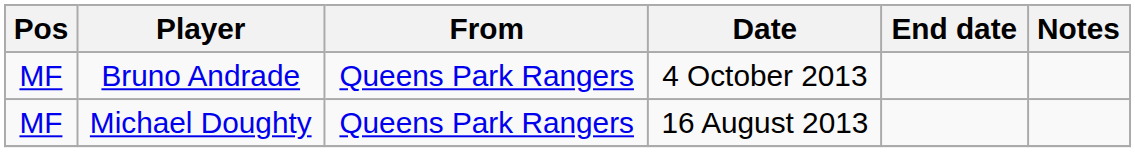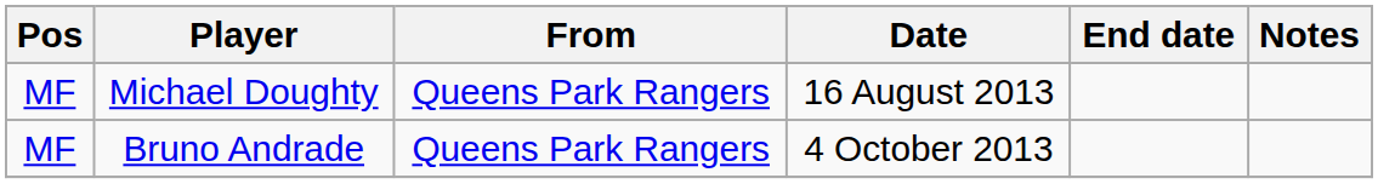 <table width=65% class="wikitable" style="text-align:center; font-size:95%;">
 <tr>
 <th>Pos</th>
 <th>Player</th>
 <th>From</th>
 <th>Date</th>
 <th>End date</th>
 <th>Notes</th>
 </tr>
 <tr --->
 <td><a href='#'>MF</a></td>
+<td><a href='#'>Michael Doughty</a></td>
+<td><a href='#'>Queens Park Rangers</a></td>
+<td>16 August 2013</td>
+<td></td>
+<td></td>
+</tr>
+<tr --->
+<td><a href='#'>MF</a></td>
 <td><a href='#'>Bruno Andrade</a></td>
 <td><a href='#'>Queens Park Rangers</a></td>
 <td>4 October 2013</td>
 <td></td>
 <td></td>
 </tr>
 <tr --->
-<td><a href='#'>MF</a></td>
-<td><a href='#'>Michael Doughty</a></td>
-<td><a href='#'>Queens Park Rangers</a></td>
-<td>16 August 2013</td>
-<td></td>
-<td></td>
-</tr>
-<tr --->
 </tr>
 </table>
